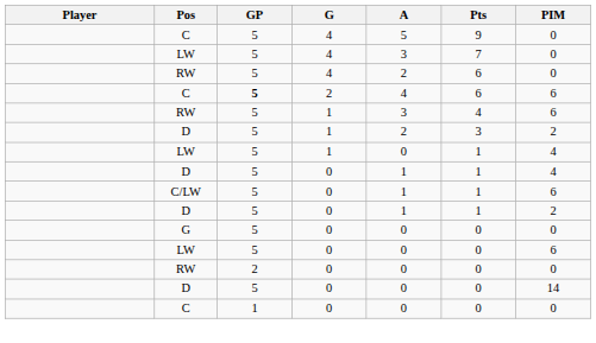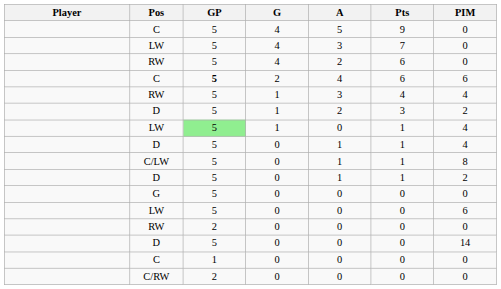 <table class="wikitable sortable" width="60%">
 <tr ALIGN="center">
 <th bgcolor="#DDDDFF" width="10%">Player</th>
 <th bgcolor="#DDDDFF" width="3%" title="Position">Pos</th>
 <th bgcolor="#DDDDFF" width="5%" title="Games played">GP</th>
 <th bgcolor="#DDDDFF" width="5%" title="Goals">G</th>
 <th bgcolor="#DDDDFF" width="5%" title="Assists">A</th>
 <th bgcolor="#DDDDFF" width="5%" title="Points">Pts</th>
 <th bgcolor="#DDDDFF" width="5%" title="Penalties in Minutes">PIM</th>
 </tr>
 <tr align="center">
 <td align="right"></td>
 <td>C</td>
 <td>5</td>
 <td>4</td>
 <td>5</td>
 <td>9</td>
 <td>0</td>
 </tr>
 <tr align="center">
 <td align="right"></td>
 <td>LW</td>
 <td>5</td>
 <td>4</td>
 <td>3</td>
 <td>7</td>
 <td>0</td>
 </tr>
 <tr align="center">
 <td align="right"></td>
 <td>RW</td>
 <td>5</td>
 <td>4</td>
 <td>2</td>
 <td>6</td>
 <td>0</td>
 </tr>
 <tr align="center">
 <td align="right"></td>
 <td>C</td>
 <td><strong>5</strong></td>
 <td>2</td>
 <td>4</td>
 <td>6</td>
 <td>6</td>
 </tr>
 <tr align="center">
 <td align="right"></td>
 <td>RW</td>
 <td>5</td>
 <td>1</td>
 <td>3</td>
 <td>4</td>
-<td>6</td>
+<td>4</td>
 </tr>
 <tr align="center">
 <td align="right"></td>
 <td>D</td>
 <td>5</td>
 <td>1</td>
 <td>2</td>
 <td>3</td>
 <td>2</td>
 </tr>
 <tr align="center">
 <td align="right"></td>
 <td>LW</td>
-<td>5</td>
+<td style="background: lightgreen;">5</td>
 <td>1</td>
 <td>0</td>
 <td>1</td>
 <td>4</td>
 </tr>
 <tr align="center">
 <td align="right"></td>
 <td>D</td>
 <td>5</td>
 <td>0</td>
 <td>1</td>
 <td>1</td>
 <td>4</td>
 </tr>
 <tr align="center">
 <td align="right"></td>
 <td>C/LW</td>
 <td>5</td>
 <td>0</td>
 <td>1</td>
 <td>1</td>
-<td>6</td>
+<td>8</td>
 </tr>
 <tr align="center">
 <td align="right"></td>
 <td>D</td>
 <td>5</td>
 <td>0</td>
 <td>1</td>
 <td>1</td>
 <td>2</td>
 </tr>
 <tr align="center">
 <td align="right"></td>
 <td>G</td>
 <td>5</td>
 <td>0</td>
 <td>0</td>
 <td>0</td>
 <td>0</td>
 </tr>
 <tr align="center">
 <td align="right"></td>
 <td>LW</td>
 <td>5</td>
 <td>0</td>
 <td>0</td>
 <td>0</td>
 <td>6</td>
 </tr>
 <tr align="center">
 <td align="right"></td>
 <td>RW</td>
 <td>2</td>
 <td>0</td>
 <td>0</td>
 <td>0</td>
 <td>0</td>
 </tr>
 <tr align="center">
 <td align="right"></td>
 <td>D</td>
 <td>5</td>
 <td>0</td>
 <td>0</td>
 <td>0</td>
 <td>14</td>
 </tr>
 <tr align="center">
 <td align="right"></td>
 <td>C</td>
 <td>1</td>
 <td>0</td>
 <td>0</td>
 <td>0</td>
 <td>0</td>
 </tr>
+<tr align="center">
+<td align="right"></td>
+<td>C/RW</td>
+<td>2</td>
+<td>0</td>
+<td>0</td>
+<td>0</td>
+<td>0</td>
+</tr>
 </table>
